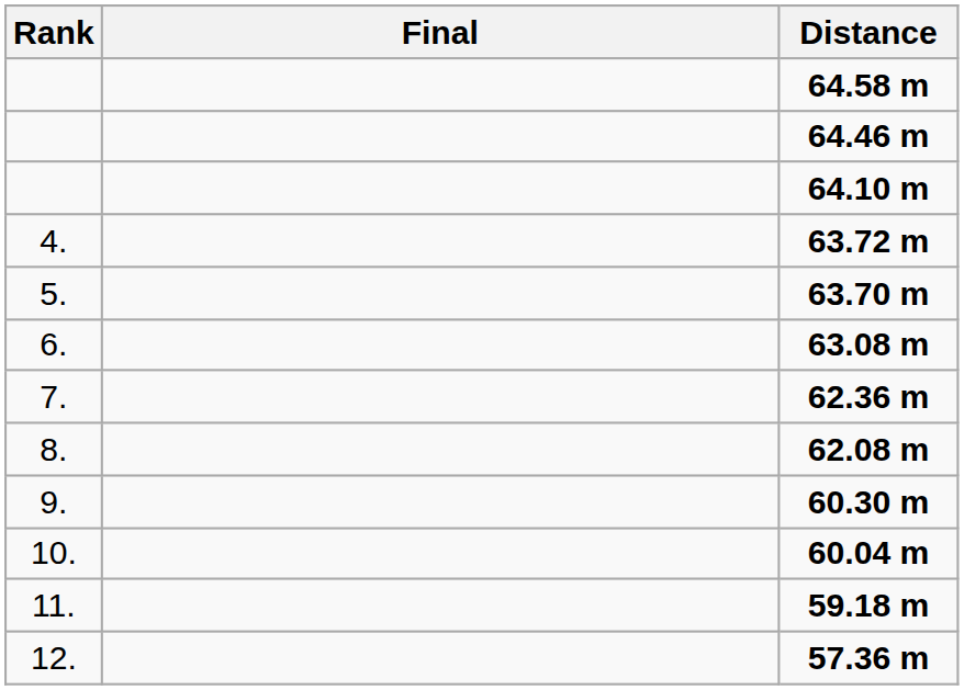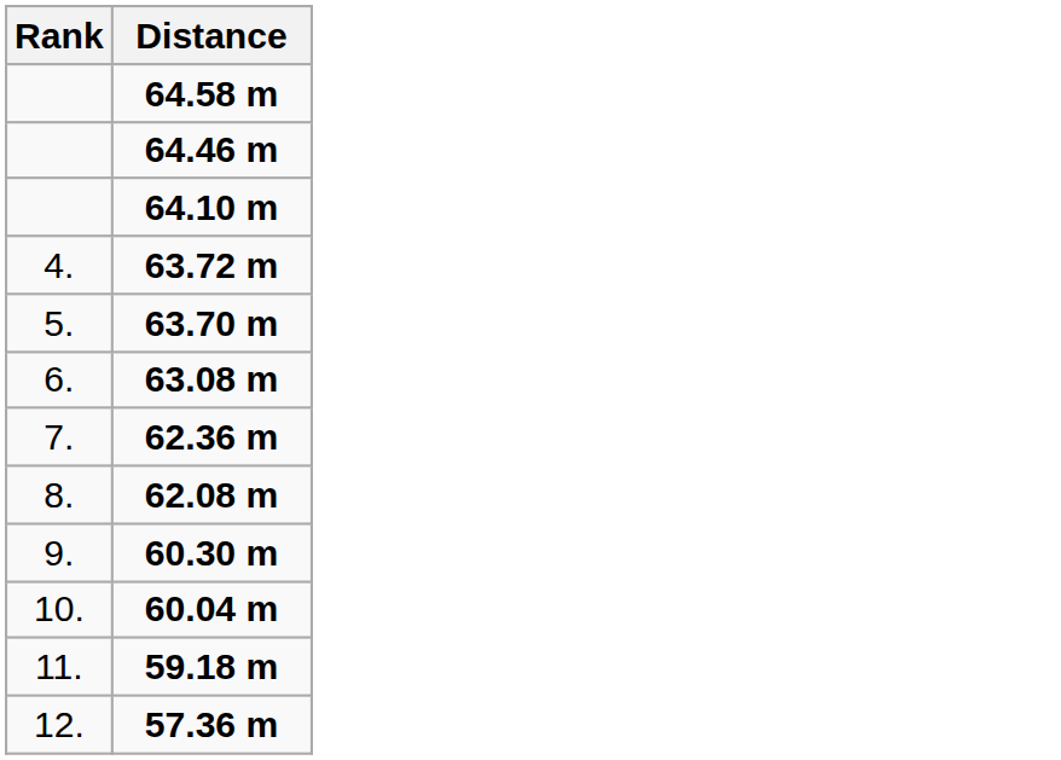 <table class="wikitable" style="border-collapse: collapse; font-size: 90%;">
 <tr>
 <th>Rank</th>
-<th style="width: 20em">Final</th>
 <th style="width: 5em">Distance</th>
 </tr>
 <tr>
 <td align="center"></td>
-<td></td>
 <td align="center"><strong>64.58 m</strong></td>
 </tr>
 <tr>
 <td align="center"></td>
-<td></td>
 <td align="center"><strong>64.46 m</strong></td>
 </tr>
 <tr>
 <td align="center"></td>
-<td></td>
 <td align="center"><strong>64.10 m</strong></td>
 </tr>
 <tr>
 <td align="center">4.</td>
-<td></td>
 <td align="center"><strong>63.72 m</strong></td>
 </tr>
 <tr>
 <td align="center">5.</td>
-<td></td>
 <td align="center"><strong>63.70 m</strong></td>
 </tr>
 <tr>
 <td align="center">6.</td>
-<td></td>
 <td align="center"><strong>63.08 m</strong></td>
 </tr>
 <tr>
 <td align="center">7.</td>
-<td></td>
 <td align="center"><strong>62.36 m</strong></td>
 </tr>
 <tr>
 <td align="center">8.</td>
-<td></td>
 <td align="center"><strong>62.08 m</strong></td>
 </tr>
 <tr>
 <td align="center">9.</td>
-<td></td>
 <td align="center"><strong>60.30 m</strong></td>
 </tr>
 <tr>
 <td align="center">10.</td>
-<td></td>
 <td align="center"><strong>60.04 m</strong></td>
 </tr>
 <tr>
 <td align="center">11.</td>
-<td></td>
 <td align="center"><strong>59.18 m</strong></td>
 </tr>
 <tr>
 <td align="center">12.</td>
-<td></td>
 <td align="center"><strong>57.36 m</strong></td>
 </tr>
 </table>
